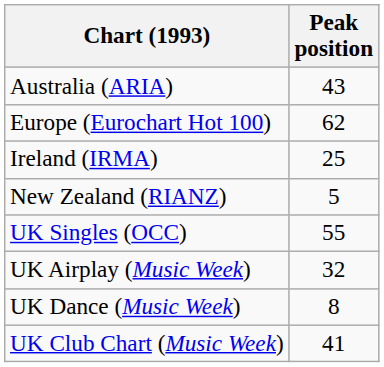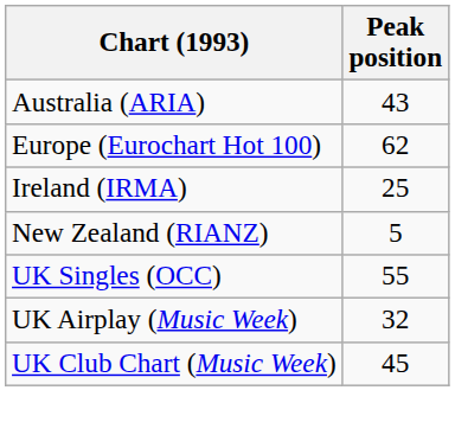 <table class="wikitable sortable plainrowheaders">
 <tr>
 <th scope="col">Chart (1993)</th>
 <th scope="col">Peak<br>position</th>
 </tr>
 <tr>
 <td>Australia (<a href='#'>ARIA</a>)</td>
 <td align="center">43</td>
 </tr>
 <tr>
 <td>Europe (<a href='#'>Eurochart Hot 100</a>)</td>
 <td align="center">62</td>
 </tr>
 <tr>
 <td>Ireland (<a href='#'>IRMA</a>)</td>
 <td align="center">25</td>
 </tr>
 <tr>
 <td>New Zealand (<a href='#'>RIANZ</a>)</td>
 <td align="center">5</td>
 </tr>
 <tr>
 <td><a href='#'>UK Singles</a> (<a href='#'>OCC</a>)</td>
 <td align="center">55</td>
 </tr>
 <tr>
 <td>UK Airplay (<em><a href='#'>Music Week</a></em>)</td>
 <td align="center">32</td>
 </tr>
 <tr>
-<td>UK Dance (<em><a href='#'>Music Week</a></em>)</td>
-<td align="center">8</td>
-</tr>
-<tr>
 <td><a href='#'>UK Club Chart</a> (<em><a href='#'>Music Week</a></em>)</td>
-<td align="center">41</td>
+<td align="center">45</td>
 </tr>
 </table>
